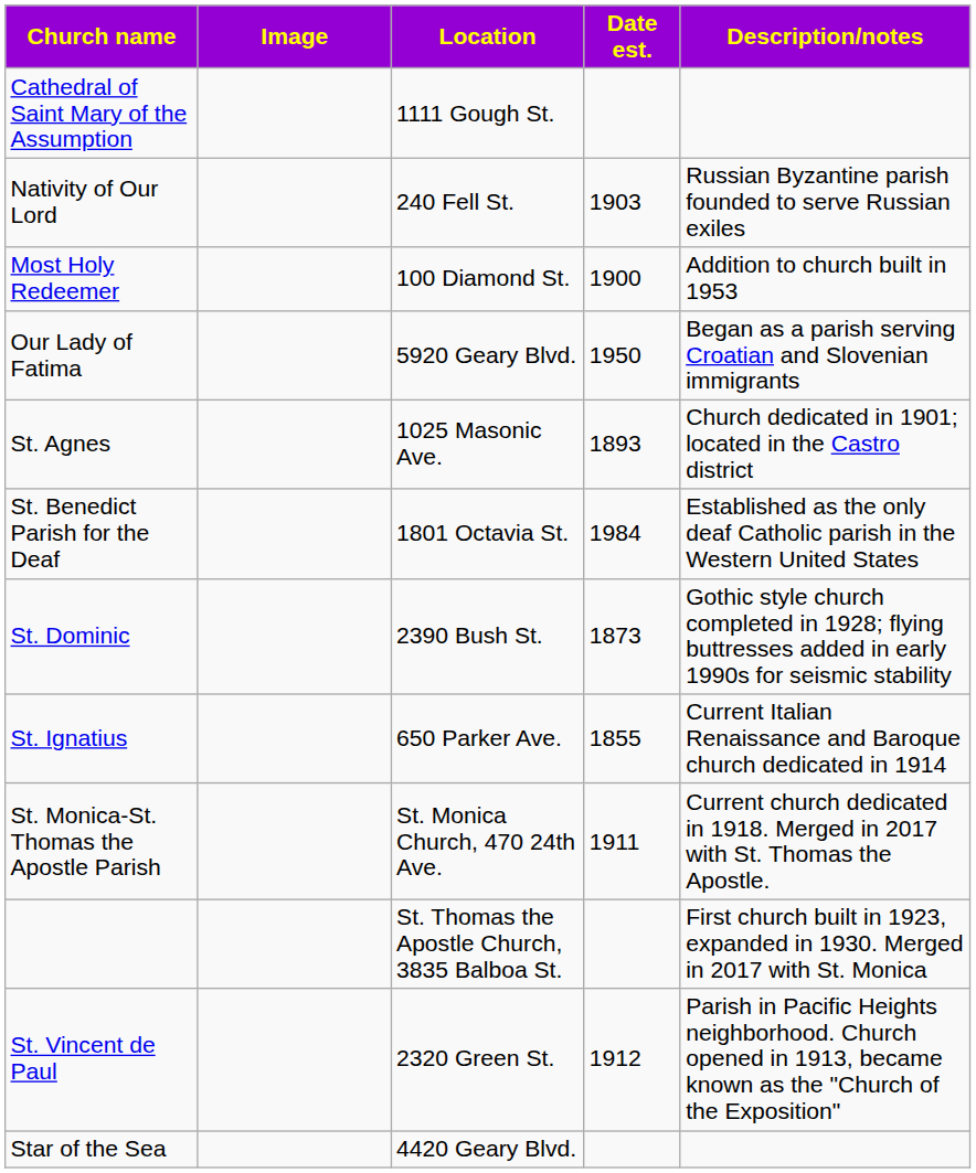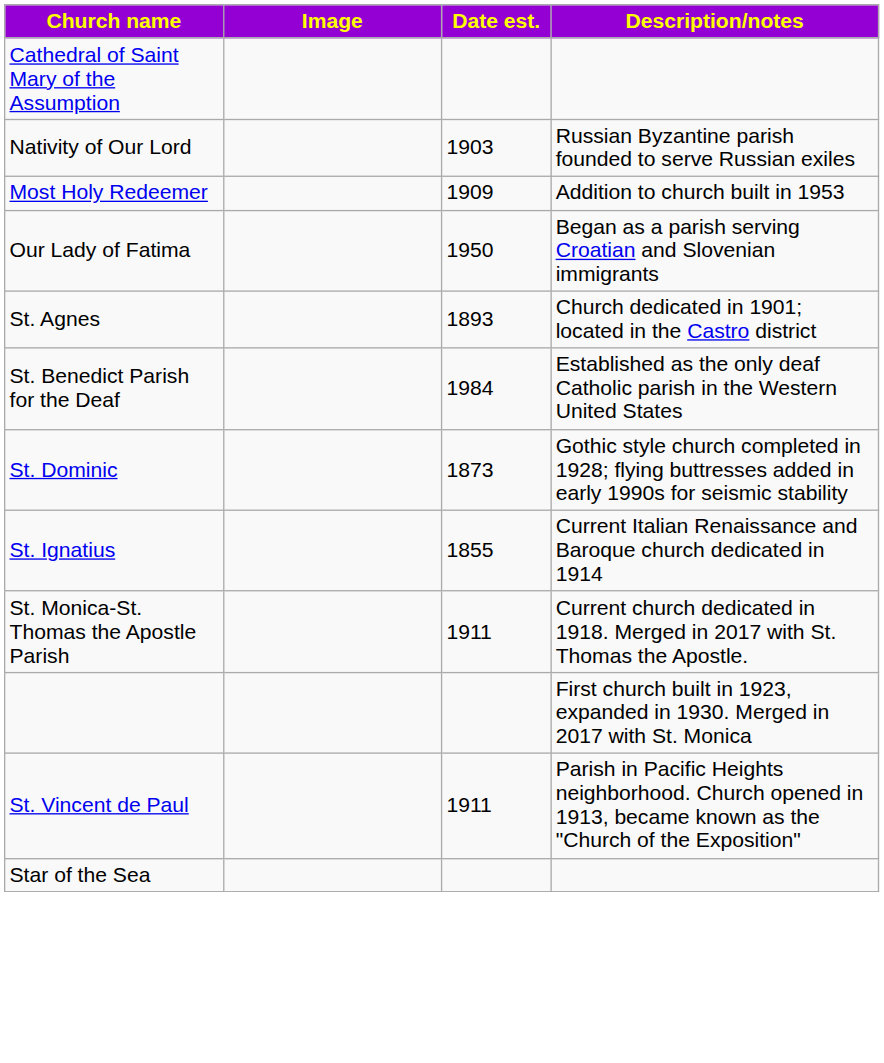 <table class="wikitable sortable" style="width:75%">
 <tr>
 <th style="background:darkviolet; color:yellow;" width="20%"><strong>Church name</strong></th>
 <th style="background:darkviolet; color:yellow;" width="20%"><strong>Image</strong></th>
-<th style="background:darkviolet; color:yellow;" width="20%"><strong>Location</strong></th>
 <th style="background:darkviolet; color:yellow;" width="10%"><strong>Date est.</strong></th>
 <th style="background:darkviolet; color:yellow;" width="30%"><strong>Description/notes</strong></th>
 </tr>
 <tr>
 <td><a href='#'>Cathedral of Saint Mary of the Assumption</a></td>
 <td></td>
-<td>1111 Gough St.</td>
 <td></td>
 <td></td>
 </tr>
 <tr>
 <td>Nativity of Our Lord</td>
 <td></td>
-<td>240 Fell St.</td>
 <td>1903</td>
 <td>Russian Byzantine parish founded to serve Russian exiles</td>
 </tr>
 <tr>
 <td><a href='#'>Most Holy Redeemer</a></td>
 <td></td>
-<td>100 Diamond St.</td>
-<td>1900</td>
+<td>1909</td>
 <td>Addition to church built in 1953</td>
 </tr>
 <tr>
 <td>Our Lady of Fatima</td>
 <td></td>
-<td>5920 Geary Blvd.</td>
 <td>1950</td>
 <td>Began as a parish serving <a href='#'>Croatian</a> and Slovenian immigrants</td>
 </tr>
 <tr>
 <td>St. Agnes</td>
 <td></td>
-<td>1025 Masonic Ave.</td>
 <td>1893</td>
 <td>Church dedicated in 1901; located in the <a href='#'>Castro</a> district</td>
 </tr>
 <tr>
 <td>St. Benedict Parish for the Deaf</td>
 <td></td>
-<td>1801 Octavia St.</td>
 <td>1984</td>
 <td>Established as the only deaf Catholic parish in the Western United States</td>
 </tr>
 <tr>
 <td><a href='#'>St. Dominic</a></td>
 <td></td>
-<td>2390 Bush St.</td>
 <td>1873</td>
 <td>Gothic style church completed in 1928; flying buttresses added in early 1990s for seismic stability</td>
 </tr>
 <tr>
 <td><a href='#'>St. Ignatius</a></td>
 <td></td>
-<td>650 Parker Ave.</td>
 <td>1855</td>
 <td>Current Italian Renaissance and Baroque church dedicated in 1914</td>
 </tr>
 <tr>
 <td>St. Monica-St. Thomas the Apostle Parish</td>
 <td></td>
-<td>St. Monica Church, 470 24th Ave.</td>
 <td>1911</td>
 <td>Current church dedicated in 1918. Merged in 2017 with St. Thomas the Apostle.</td>
 </tr>
 <tr>
 <td></td>
 <td></td>
-<td>St. Thomas the Apostle Church, 3835 Balboa St.</td>
 <td></td>
 <td>First church built in 1923, expanded in 1930. Merged in 2017 with St. Monica</td>
 </tr>
 <tr>
 <td><a href='#'>St. Vincent de Paul</a></td>
 <td></td>
-<td>2320 Green St.</td>
-<td>1912</td>
+<td>1911</td>
 <td>Parish in Pacific Heights neighborhood. Church opened in 1913, became known as the "Church of the Exposition"</td>
 </tr>
 <tr>
 <td>Star of the Sea</td>
 <td></td>
-<td>4420 Geary Blvd.</td>
 <td></td>
 <td></td>
 </tr>
 </table>
